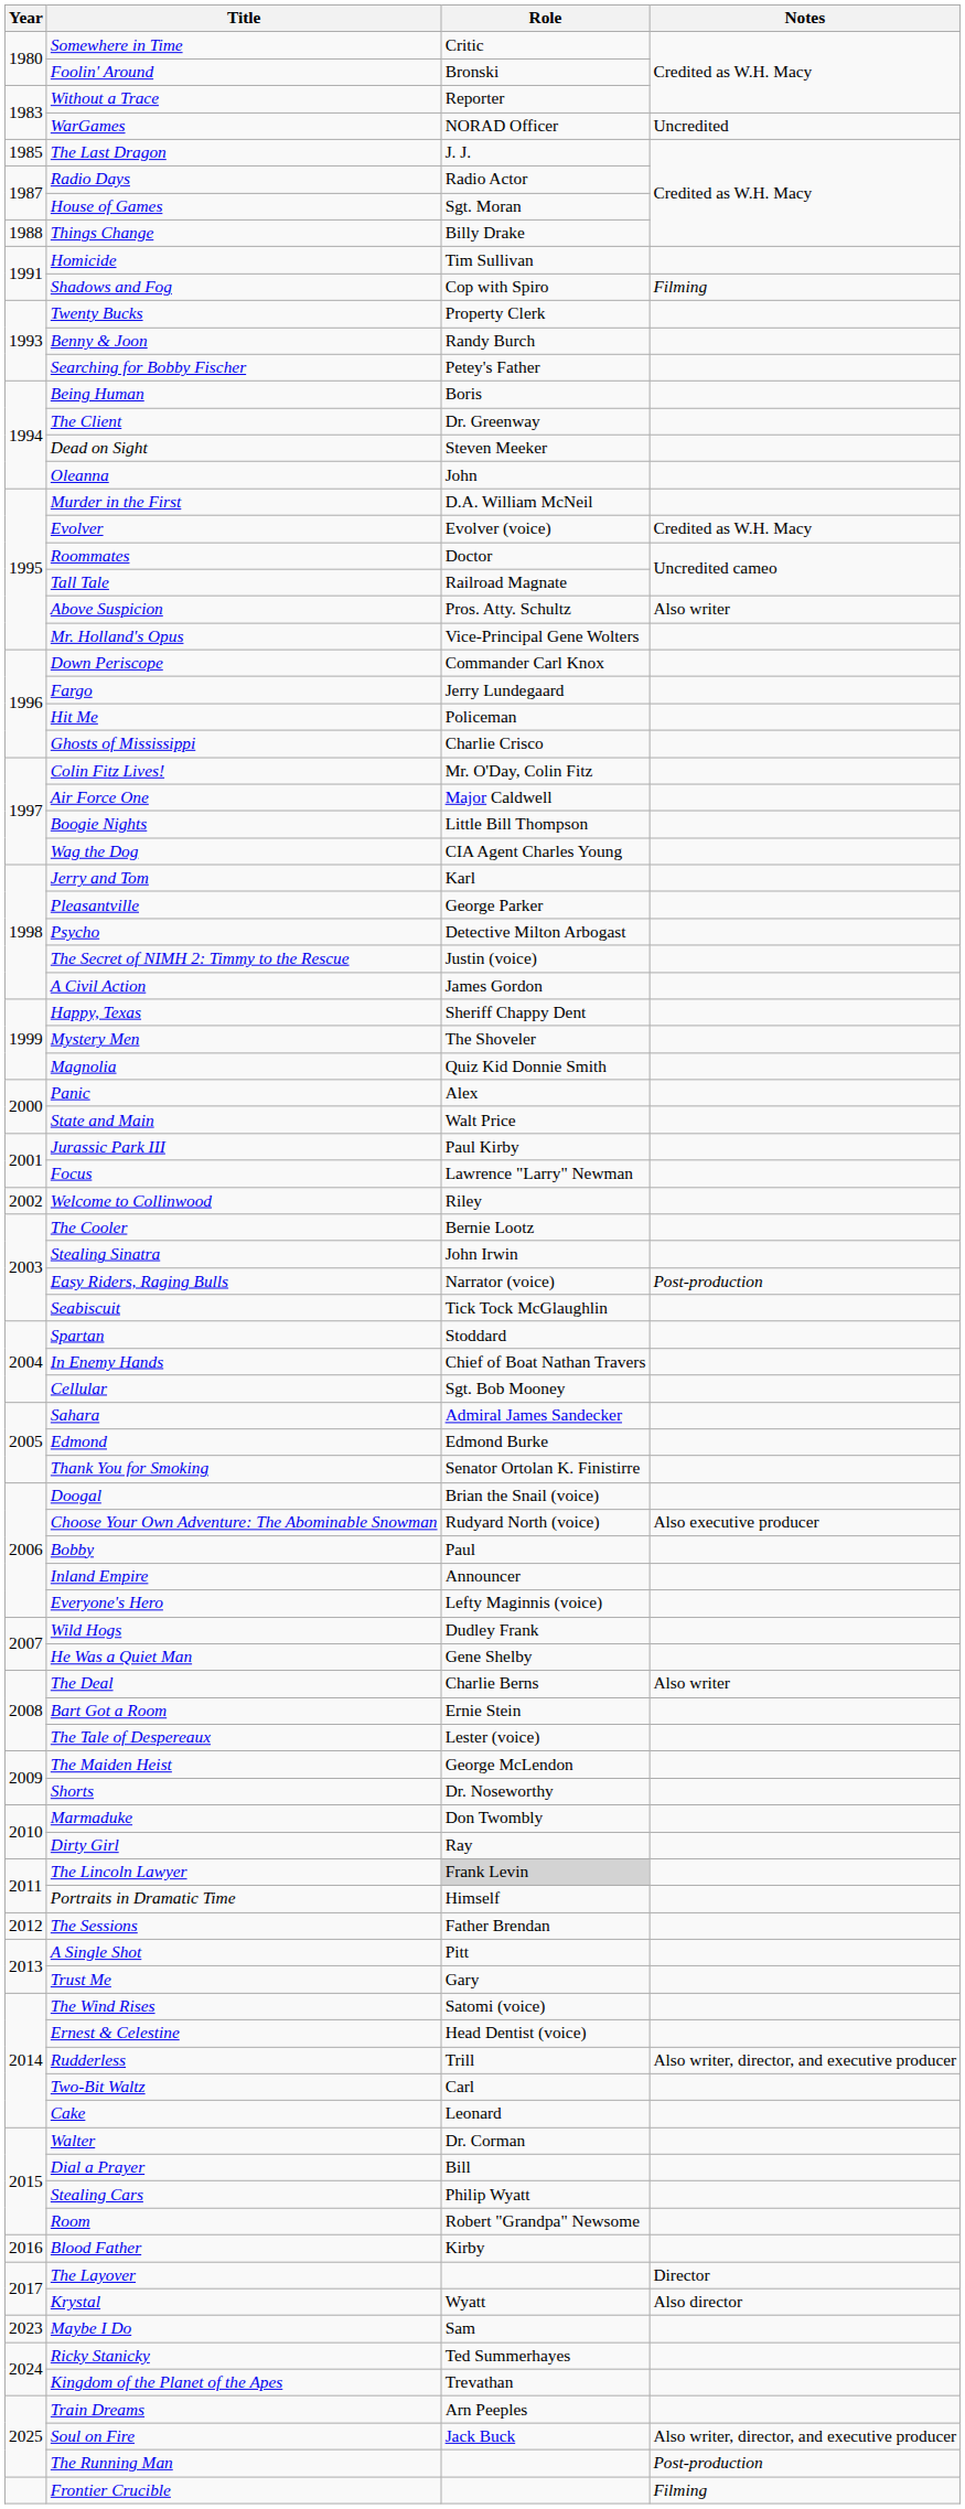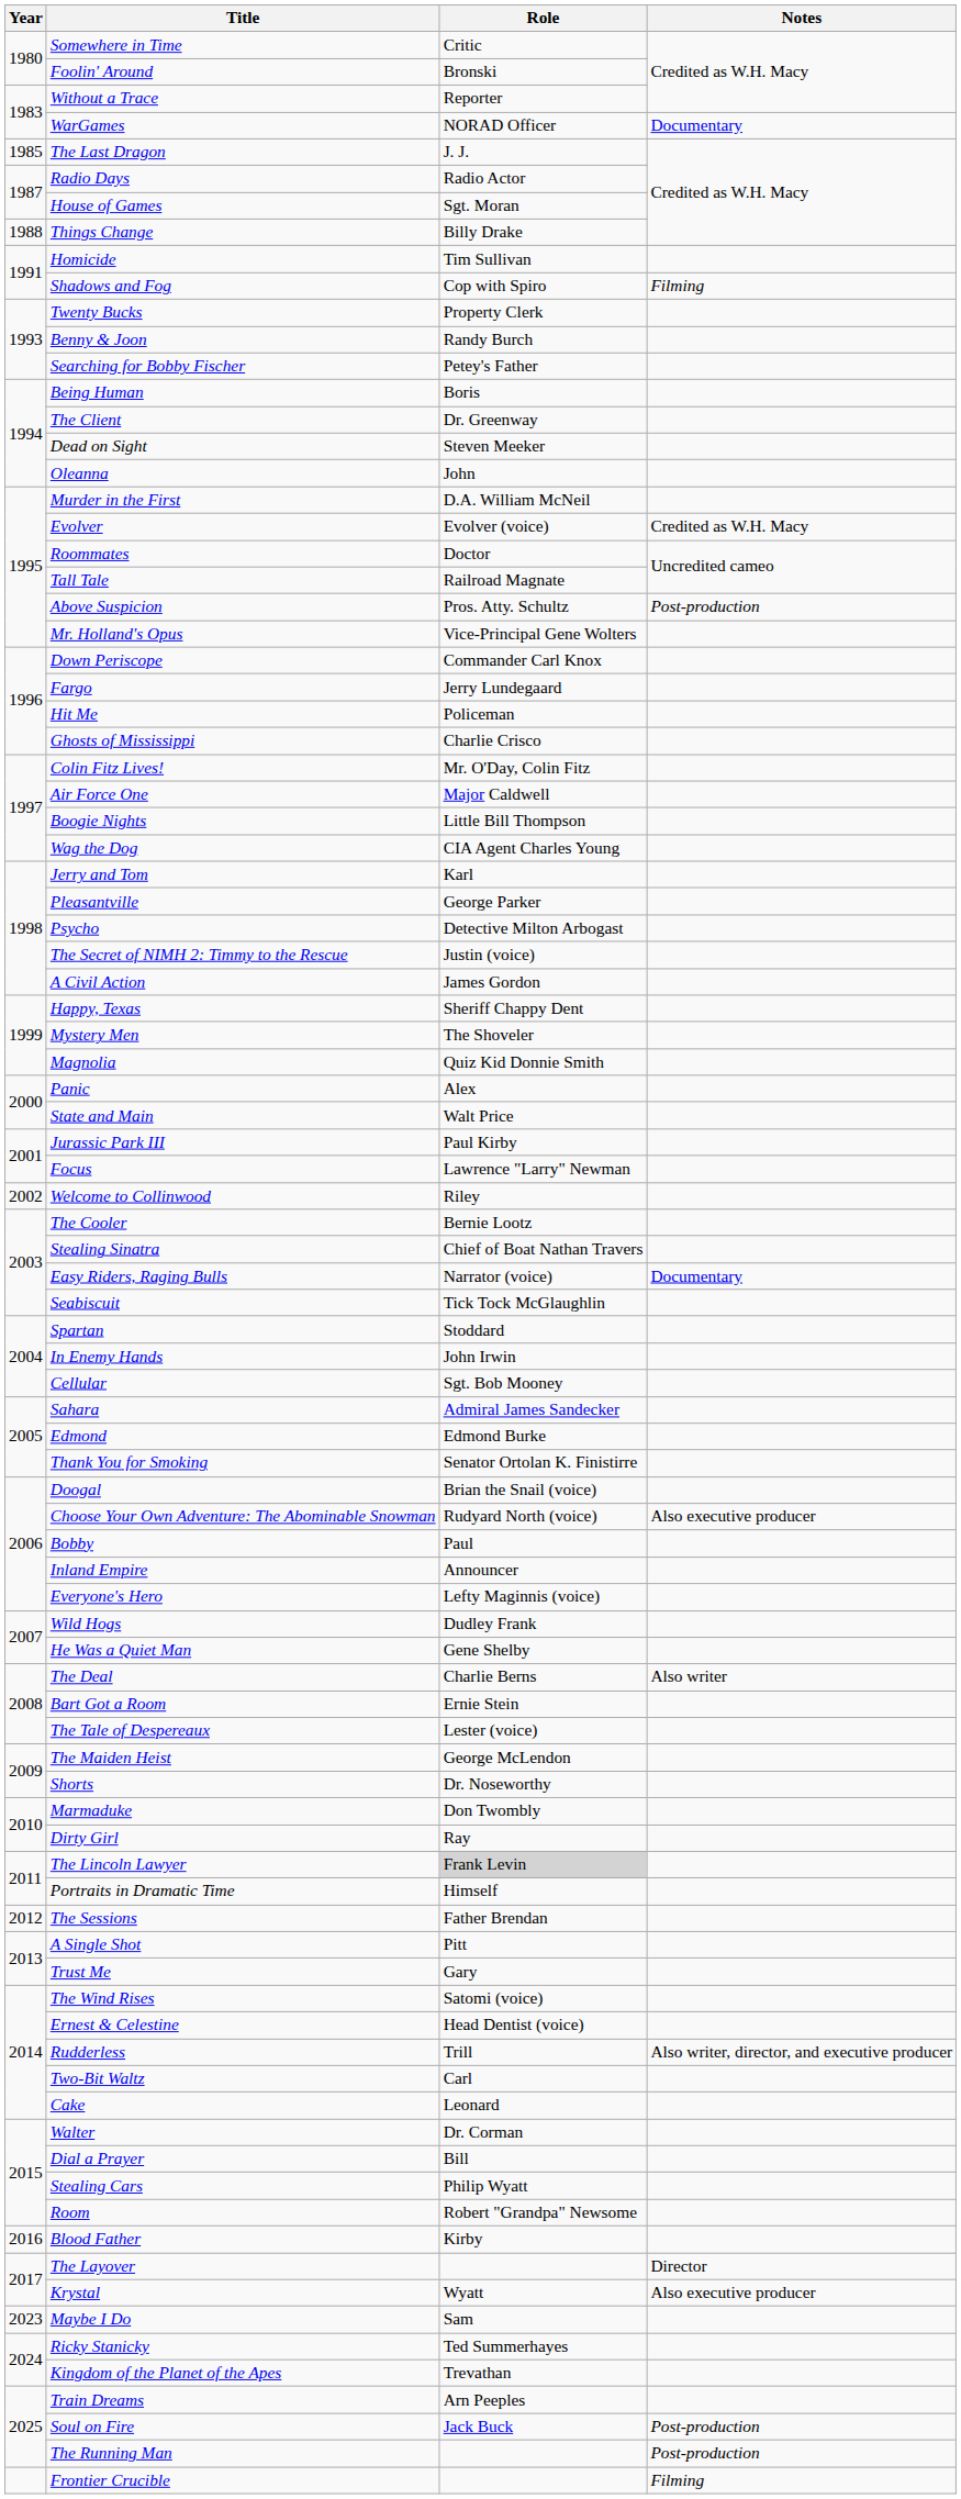 <table class="wikitable sortable">
 <tr>
 <th>Year</th>
 <th>Title</th>
 <th>Role</th>
 <th>Notes</th>
 </tr>
 <tr>
 <td rowspan="2">1980</td>
 <td><em><a href='#'>Somewhere in Time</a></em></td>
 <td>Critic</td>
 <td rowspan="3">Credited as W.H. Macy</td>
 </tr>
 <tr>
 <td><em><a href='#'>Foolin' Around</a></em></td>
 <td>Bronski</td>
 </tr>
 <tr>
 <td rowspan="2">1983</td>
 <td><em><a href='#'>Without a Trace</a></em></td>
 <td>Reporter</td>
 </tr>
 <tr>
 <td><em><a href='#'>WarGames</a></em></td>
 <td>NORAD Officer</td>
-<td>Uncredited</td>
+<td><a href='#'>Documentary</a></td>
 </tr>
 <tr>
 <td>1985</td>
 <td><em><a href='#'>The Last Dragon</a></em></td>
 <td>J. J.</td>
 <td rowspan="4">Credited as W.H. Macy</td>
 </tr>
 <tr>
 <td rowspan=2>1987</td>
 <td><em><a href='#'>Radio Days</a></em></td>
 <td>Radio Actor</td>
 </tr>
 <tr>
 <td><em><a href='#'>House of Games</a></em></td>
 <td>Sgt. Moran</td>
 </tr>
 <tr>
 <td>1988</td>
 <td><em><a href='#'>Things Change</a></em></td>
 <td>Billy Drake</td>
 </tr>
 <tr>
 <td rowspan="2">1991</td>
 <td><em><a href='#'>Homicide</a></em></td>
 <td>Tim Sullivan</td>
 <td></td>
 </tr>
 <tr>
 <td><em><a href='#'>Shadows and Fog</a></em></td>
 <td>Cop with Spiro</td>
 <td><em>Filming</em></td>
 </tr>
 <tr>
 <td rowspan="3">1993</td>
 <td><em><a href='#'>Twenty Bucks</a></em></td>
 <td>Property Clerk</td>
 <td></td>
 </tr>
 <tr>
 <td><em><a href='#'>Benny & Joon</a></em></td>
 <td>Randy Burch</td>
 <td></td>
 </tr>
 <tr>
 <td><em><a href='#'>Searching for Bobby Fischer</a></em></td>
 <td>Petey's Father</td>
 <td></td>
 </tr>
 <tr>
 <td rowspan="4">1994</td>
 <td><em><a href='#'>Being Human</a></em></td>
 <td>Boris</td>
 <td></td>
 </tr>
 <tr>
 <td><em><a href='#'>The Client</a></em></td>
 <td>Dr. Greenway</td>
 <td></td>
 </tr>
 <tr>
 <td><em>Dead on Sight</em></td>
 <td>Steven Meeker</td>
 <td></td>
 </tr>
 <tr>
 <td><em><a href='#'>Oleanna</a></em></td>
 <td>John</td>
 <td></td>
 </tr>
 <tr>
 <td rowspan=6>1995</td>
 <td><em><a href='#'>Murder in the First</a></em></td>
 <td>D.A. William McNeil</td>
 <td></td>
 </tr>
 <tr>
 <td><em><a href='#'>Evolver</a></em></td>
 <td>Evolver (voice)</td>
 <td>Credited as W.H. Macy</td>
 </tr>
 <tr>
 <td><em><a href='#'>Roommates</a></em></td>
 <td>Doctor</td>
 <td rowspan="2">Uncredited cameo</td>
 </tr>
 <tr>
 <td><em><a href='#'>Tall Tale</a></em></td>
 <td>Railroad Magnate</td>
 </tr>
 <tr>
 <td><em><a href='#'>Above Suspicion</a></em></td>
 <td>Pros. Atty. Schultz</td>
-<td>Also writer</td>
+<td><em>Post-production</em></td>
 </tr>
 <tr>
 <td><em><a href='#'>Mr. Holland's Opus</a></em></td>
 <td>Vice-Principal Gene Wolters</td>
 <td></td>
 </tr>
 <tr>
 <td rowspan="4">1996</td>
 <td><em><a href='#'>Down Periscope</a></em></td>
 <td>Commander Carl Knox</td>
 <td></td>
 </tr>
 <tr>
 <td><em><a href='#'>Fargo</a></em></td>
 <td>Jerry Lundegaard</td>
 <td></td>
 </tr>
 <tr>
 <td><em><a href='#'>Hit Me</a></em></td>
 <td>Policeman</td>
 <td></td>
 </tr>
 <tr>
 <td><em><a href='#'>Ghosts of Mississippi</a></em></td>
 <td>Charlie Crisco</td>
 <td></td>
 </tr>
 <tr>
 <td rowspan=4>1997</td>
 <td><em><a href='#'>Colin Fitz Lives!</a></em></td>
 <td>Mr. O'Day, Colin Fitz</td>
 <td></td>
 </tr>
 <tr>
 <td><em><a href='#'>Air Force One</a></em></td>
 <td><a href='#'>Major</a> Caldwell</td>
 <td></td>
 </tr>
 <tr>
 <td><em><a href='#'>Boogie Nights</a></em></td>
 <td>Little Bill Thompson</td>
 <td></td>
 </tr>
 <tr>
 <td><em><a href='#'>Wag the Dog</a></em></td>
 <td>CIA Agent Charles Young</td>
 <td></td>
 </tr>
 <tr>
 <td rowspan="5">1998</td>
 <td><em><a href='#'>Jerry and Tom</a></em></td>
 <td>Karl</td>
 <td></td>
 </tr>
 <tr>
 <td><em><a href='#'>Pleasantville</a></em></td>
 <td>George Parker</td>
 <td></td>
 </tr>
 <tr>
 <td><em><a href='#'>Psycho</a></em></td>
 <td>Detective Milton Arbogast</td>
 <td></td>
 </tr>
 <tr>
 <td><em><a href='#'>The Secret of NIMH 2: Timmy to the Rescue</a></em></td>
 <td>Justin (voice)</td>
 <td></td>
 </tr>
 <tr>
 <td><em><a href='#'>A Civil Action</a></em></td>
 <td>James Gordon</td>
 <td></td>
 </tr>
 <tr>
 <td rowspan="3">1999</td>
 <td><em><a href='#'>Happy, Texas</a></em></td>
 <td>Sheriff Chappy Dent</td>
 <td></td>
 </tr>
 <tr>
 <td><em><a href='#'>Mystery Men</a></em></td>
 <td>The Shoveler</td>
 <td></td>
 </tr>
 <tr>
 <td><em><a href='#'>Magnolia</a></em></td>
 <td>Quiz Kid Donnie Smith</td>
 <td></td>
 </tr>
 <tr>
 <td rowspan="2">2000</td>
 <td><em><a href='#'>Panic</a></em></td>
 <td>Alex</td>
 <td></td>
 </tr>
 <tr>
 <td><em><a href='#'>State and Main</a></em></td>
 <td>Walt Price</td>
 <td></td>
 </tr>
 <tr>
 <td rowspan=2>2001</td>
 <td><em><a href='#'>Jurassic Park III</a></em></td>
 <td>Paul Kirby</td>
 <td></td>
 </tr>
 <tr>
 <td><em><a href='#'>Focus</a></em></td>
 <td>Lawrence "Larry" Newman</td>
 <td></td>
 </tr>
 <tr>
 <td>2002</td>
 <td><em><a href='#'>Welcome to Collinwood</a></em></td>
 <td>Riley</td>
 <td></td>
 </tr>
 <tr>
 <td rowspan=4>2003</td>
 <td><em><a href='#'>The Cooler</a></em></td>
 <td>Bernie Lootz</td>
 <td></td>
 </tr>
 <tr>
 <td><em><a href='#'>Stealing Sinatra</a></em></td>
-<td>John Irwin</td>
+<td>Chief of Boat Nathan Travers</td>
 <td></td>
 </tr>
 <tr>
 <td><em><a href='#'>Easy Riders, Raging Bulls</a></em></td>
 <td>Narrator (voice)</td>
-<td><em>Post-production</em></td>
+<td><a href='#'>Documentary</a></td>
 </tr>
 <tr>
 <td><em><a href='#'>Seabiscuit</a></em></td>
 <td>Tick Tock McGlaughlin</td>
 <td></td>
 </tr>
 <tr>
 <td rowspan="3">2004</td>
 <td><em><a href='#'>Spartan</a></em></td>
 <td>Stoddard</td>
 <td></td>
 </tr>
 <tr>
 <td><em><a href='#'>In Enemy Hands</a></em></td>
-<td>Chief of Boat Nathan Travers</td>
+<td>John Irwin</td>
 <td></td>
 </tr>
 <tr>
 <td><em><a href='#'>Cellular</a></em></td>
 <td>Sgt. Bob Mooney</td>
 <td></td>
 </tr>
 <tr>
 <td rowspan=3>2005</td>
 <td><em><a href='#'>Sahara</a></em></td>
 <td><a href='#'>Admiral James Sandecker</a></td>
 <td></td>
 </tr>
 <tr>
 <td><em><a href='#'>Edmond</a></em></td>
 <td>Edmond Burke</td>
 <td></td>
 </tr>
 <tr>
 <td><em><a href='#'>Thank You for Smoking</a></em></td>
 <td>Senator Ortolan K. Finistirre</td>
 <td></td>
 </tr>
 <tr>
 <td rowspan=5>2006</td>
 <td><em><a href='#'>Doogal</a></em></td>
 <td>Brian the Snail (voice)</td>
 <td></td>
 </tr>
 <tr>
 <td><em><a href='#'>Choose Your Own Adventure: The Abominable Snowman</a></em></td>
 <td>Rudyard North (voice)</td>
 <td>Also executive producer</td>
 </tr>
 <tr>
 <td><em><a href='#'>Bobby</a></em></td>
 <td>Paul</td>
 <td></td>
 </tr>
 <tr>
 <td><em><a href='#'>Inland Empire</a></em></td>
 <td>Announcer</td>
 <td></td>
 </tr>
 <tr>
 <td><em><a href='#'>Everyone's Hero</a></em></td>
 <td>Lefty Maginnis (voice)</td>
 <td></td>
 </tr>
 <tr>
 <td rowspan=2>2007</td>
 <td><em><a href='#'>Wild Hogs</a></em></td>
 <td>Dudley Frank</td>
 <td></td>
 </tr>
 <tr>
 <td><em><a href='#'>He Was a Quiet Man</a></em></td>
 <td>Gene Shelby</td>
 <td></td>
 </tr>
 <tr>
 <td rowspan=3>2008</td>
 <td><em><a href='#'>The Deal</a></em></td>
 <td>Charlie Berns</td>
 <td>Also writer</td>
 </tr>
 <tr>
 <td><em><a href='#'>Bart Got a Room</a></em></td>
 <td>Ernie Stein</td>
 <td></td>
 </tr>
 <tr>
 <td><em><a href='#'>The Tale of Despereaux</a></em></td>
 <td>Lester (voice)</td>
 <td></td>
 </tr>
 <tr>
 <td rowspan=2>2009</td>
 <td><em><a href='#'>The Maiden Heist</a></em></td>
 <td>George McLendon</td>
 <td></td>
 </tr>
 <tr>
 <td><em><a href='#'>Shorts</a></em></td>
 <td>Dr. Noseworthy</td>
 <td></td>
 </tr>
 <tr>
 <td rowspan=2>2010</td>
 <td><em><a href='#'>Marmaduke</a></em></td>
 <td>Don Twombly</td>
 <td></td>
 </tr>
 <tr>
 <td><em><a href='#'>Dirty Girl</a></em></td>
 <td>Ray</td>
 <td></td>
 </tr>
 <tr>
 <td rowspan="2">2011</td>
 <td><em><a href='#'>The Lincoln Lawyer</a></em></td>
 <td style="background: lightgrey;">Frank Levin</td>
 <td></td>
 </tr>
 <tr>
 <td><em>Portraits in Dramatic Time</em></td>
 <td>Himself</td>
 <td></td>
 </tr>
 <tr>
 <td>2012</td>
 <td><em><a href='#'>The Sessions</a></em></td>
 <td>Father Brendan</td>
 <td></td>
 </tr>
 <tr>
 <td rowspan=2>2013</td>
 <td><em><a href='#'>A Single Shot</a></em></td>
 <td>Pitt</td>
 <td></td>
 </tr>
 <tr>
 <td><em><a href='#'>Trust Me</a></em></td>
 <td>Gary</td>
 <td></td>
 </tr>
 <tr>
 <td rowspan=5>2014</td>
 <td><em><a href='#'>The Wind Rises</a></em></td>
 <td>Satomi (voice)</td>
 <td></td>
 </tr>
 <tr>
 <td><em><a href='#'>Ernest & Celestine</a></em></td>
 <td>Head Dentist (voice)</td>
 <td></td>
 </tr>
 <tr>
 <td><em><a href='#'>Rudderless</a></em></td>
 <td>Trill</td>
 <td>Also writer, director, and executive producer</td>
 </tr>
 <tr>
 <td><em><a href='#'>Two-Bit Waltz</a></em></td>
 <td>Carl</td>
 <td></td>
 </tr>
 <tr>
 <td><em><a href='#'>Cake</a></em></td>
 <td>Leonard</td>
 <td></td>
 </tr>
 <tr>
 <td rowspan="4">2015</td>
 <td><em><a href='#'>Walter</a></em></td>
 <td>Dr. Corman</td>
 <td></td>
 </tr>
 <tr>
 <td><em><a href='#'>Dial a Prayer</a></em></td>
 <td>Bill</td>
 <td></td>
 </tr>
 <tr>
 <td><em><a href='#'>Stealing Cars</a></em></td>
 <td>Philip Wyatt</td>
 <td></td>
 </tr>
 <tr>
 <td><em><a href='#'>Room</a></em></td>
 <td>Robert "Grandpa" Newsome</td>
 <td></td>
 </tr>
 <tr>
 <td>2016</td>
 <td><em><a href='#'>Blood Father</a></em></td>
 <td>Kirby</td>
 <td></td>
 </tr>
 <tr>
 <td rowspan=2>2017</td>
 <td><em><a href='#'>The Layover</a></em></td>
 <td></td>
 <td>Director</td>
 </tr>
 <tr>
 <td><em><a href='#'>Krystal</a></em></td>
 <td>Wyatt</td>
-<td>Also director</td>
+<td>Also executive producer</td>
 </tr>
 <tr>
 <td>2023</td>
 <td><em><a href='#'>Maybe I Do</a></em></td>
 <td>Sam</td>
 <td></td>
 </tr>
 <tr>
 <td rowspan="2">2024</td>
 <td><em><a href='#'>Ricky Stanicky</a></em></td>
 <td>Ted Summerhayes</td>
 <td></td>
 </tr>
 <tr>
 <td><em><a href='#'>Kingdom of the Planet of the Apes</a></em></td>
 <td>Trevathan</td>
 <td></td>
 </tr>
 <tr>
 <td rowspan="3">2025</td>
 <td><em><a href='#'>Train Dreams</a></em></td>
 <td>Arn Peeples</td>
 <td></td>
 </tr>
 <tr>
 <td><em><a href='#'>Soul on Fire</a></em></td>
 <td><a href='#'>Jack Buck</a></td>
-<td>Also writer, director, and executive producer</td>
+<td><em>Post-production</em></td>
 </tr>
 <tr>
 <td><em><a href='#'>The Running Man</a></em></td>
 <td></td>
 <td><em>Post-production</em></td>
 </tr>
 <tr>
 <td></td>
 <td><em><a href='#'>Frontier Crucible</a></em></td>
 <td></td>
 <td><em>Filming</em></td>
 </tr>
 </table>
